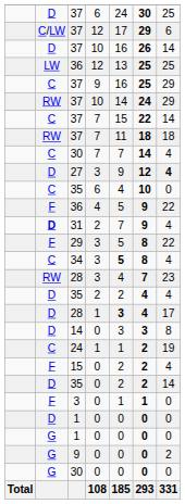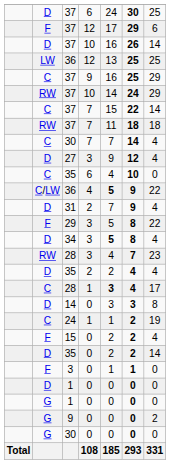 <table class="wikitable sortable">
 <tr align="center">
 </tr>
 <tr align="center" bgcolor="">
 <td></td>
 <td><a href='#'>D</a></td>
 <td>37</td>
 <td>6</td>
 <td>24</td>
 <td><strong>30</strong></td>
 <td>25</td>
 </tr>
 <tr align="center" bgcolor="f0f0f0">
 <td></td>
-<td><a href='#'>C</a>/<a href='#'>LW</a></td>
+<td><a href='#'>F</a></td>
 <td>37</td>
 <td>12</td>
 <td>17</td>
 <td><strong>29</strong></td>
 <td>6</td>
 </tr>
 <tr align="center" bgcolor="">
 <td></td>
 <td><a href='#'>D</a></td>
 <td>37</td>
 <td>10</td>
 <td>16</td>
 <td><strong>26</strong></td>
 <td>14</td>
 </tr>
 <tr align="center" bgcolor="f0f0f0">
 <td></td>
 <td><a href='#'>LW</a></td>
 <td>36</td>
 <td>12</td>
 <td>13</td>
 <td><strong>25</strong></td>
 <td>25</td>
 </tr>
 <tr align="center" bgcolor="">
 <td></td>
 <td><a href='#'>C</a></td>
 <td>37</td>
 <td>9</td>
 <td>16</td>
 <td><strong>25</strong></td>
 <td>29</td>
 </tr>
 <tr align="center" bgcolor="f0f0f0">
 <td></td>
 <td><a href='#'>RW</a></td>
 <td>37</td>
 <td>10</td>
 <td>14</td>
 <td><strong>24</strong></td>
 <td>29</td>
 </tr>
 <tr align="center" bgcolor="">
 <td></td>
 <td><a href='#'>C</a></td>
 <td>37</td>
 <td>7</td>
 <td>15</td>
 <td><strong>22</strong></td>
 <td>14</td>
 </tr>
 <tr align="center" bgcolor="f0f0f0">
 <td></td>
 <td><a href='#'>RW</a></td>
 <td>37</td>
 <td>7</td>
 <td>11</td>
 <td><strong>18</strong></td>
 <td>18</td>
 </tr>
 <tr align="center" bgcolor="">
 <td></td>
 <td><a href='#'>C</a></td>
 <td>30</td>
 <td>7</td>
 <td>7</td>
 <td><strong>14</strong></td>
 <td>4</td>
 </tr>
 <tr align="center" bgcolor="f0f0f0">
 <td></td>
 <td><a href='#'>D</a></td>
 <td>27</td>
 <td>3</td>
 <td>9</td>
 <td><strong>12</strong></td>
-<td><strong>4</strong></td>
+<td>4</td>
 </tr>
 <tr align="center" bgcolor="">
 <td></td>
 <td><a href='#'>C</a></td>
 <td>35</td>
 <td>6</td>
 <td>4</td>
 <td><strong>10</strong></td>
 <td>0</td>
 </tr>
 <tr align="center" bgcolor="f0f0f0">
 <td></td>
-<td><a href='#'>F</a></td>
+<td><a href='#'>C</a>/<a href='#'>LW</a></td>
 <td>36</td>
 <td>4</td>
-<td>5</td>
+<td><strong>5</strong></td>
 <td><strong>9</strong></td>
 <td>22</td>
 </tr>
 <tr align="center" bgcolor="">
 <td></td>
-<td><strong><a href='#'>D</a></strong></td>
+<td><a href='#'>D</a></td>
 <td>31</td>
 <td>2</td>
 <td>7</td>
 <td><strong>9</strong></td>
 <td>4</td>
 </tr>
 <tr align="center" bgcolor="f0f0f0">
 <td></td>
 <td><a href='#'>F</a></td>
 <td>29</td>
 <td>3</td>
 <td>5</td>
 <td><strong>8</strong></td>
 <td>22</td>
 </tr>
 <tr align="center" bgcolor="">
 <td></td>
-<td><a href='#'>C</a></td>
+<td><a href='#'>D</a></td>
 <td>34</td>
 <td>3</td>
 <td><strong>5</strong></td>
 <td><strong>8</strong></td>
 <td>4</td>
 </tr>
 <tr align="center" bgcolor="f0f0f0">
 <td></td>
 <td><a href='#'>RW</a></td>
 <td>28</td>
 <td>3</td>
 <td>4</td>
 <td><strong>7</strong></td>
 <td>23</td>
 </tr>
 <tr align="center" bgcolor="">
 <td></td>
 <td><a href='#'>D</a></td>
 <td>35</td>
 <td>2</td>
 <td>2</td>
 <td><strong>4</strong></td>
 <td>4</td>
 </tr>
 <tr align="center" bgcolor="f0f0f0">
 <td></td>
-<td><a href='#'>D</a></td>
+<td><a href='#'>C</a></td>
 <td>28</td>
 <td>1</td>
 <td><strong>3</strong></td>
 <td><strong>4</strong></td>
 <td>17</td>
 </tr>
 <tr align="center" bgcolor="">
 <td></td>
 <td><a href='#'>D</a></td>
 <td>14</td>
 <td>0</td>
 <td>3</td>
 <td><strong>3</strong></td>
 <td>8</td>
 </tr>
 <tr align="center" bgcolor="f0f0f0">
 <td></td>
 <td><a href='#'>C</a></td>
 <td>24</td>
 <td>1</td>
 <td>1</td>
 <td><strong>2</strong></td>
 <td>19</td>
 </tr>
 <tr align="center" bgcolor="">
 <td></td>
 <td><a href='#'>F</a></td>
 <td>15</td>
 <td>0</td>
 <td>2</td>
 <td><strong>2</strong></td>
 <td>4</td>
 </tr>
 <tr align="center" bgcolor="f0f0f0">
 <td></td>
 <td><a href='#'>D</a></td>
 <td>35</td>
 <td>0</td>
 <td>2</td>
 <td><strong>2</strong></td>
 <td>14</td>
 </tr>
 <tr align="center" bgcolor="">
 <td></td>
 <td><a href='#'>F</a></td>
 <td>3</td>
 <td>0</td>
 <td>1</td>
 <td><strong>1</strong></td>
 <td>0</td>
 </tr>
 <tr align="center" bgcolor="f0f0f0">
 <td></td>
 <td><a href='#'>D</a></td>
 <td>1</td>
 <td>0</td>
 <td>0</td>
 <td><strong>0</strong></td>
 <td>0</td>
 </tr>
 <tr align="center" bgcolor="">
 <td></td>
 <td><a href='#'>G</a></td>
 <td>1</td>
 <td>0</td>
 <td>0</td>
 <td><strong>0</strong></td>
 <td>0</td>
 </tr>
 <tr align="center" bgcolor="f0f0f0">
 <td></td>
 <td><a href='#'>G</a></td>
 <td>9</td>
 <td>0</td>
 <td>0</td>
 <td><strong>0</strong></td>
 <td>2</td>
 </tr>
 <tr align="center" bgcolor="">
 <td></td>
 <td><a href='#'>G</a></td>
 <td>30</td>
 <td>0</td>
 <td>0</td>
 <td><strong>0</strong></td>
 <td>0</td>
 </tr>
 <tr>
 <th>Total</th>
 <th></th>
 <th></th>
 <th>108</th>
 <th>185</th>
 <th>293</th>
 <th>331</th>
 </tr>
 </table>
